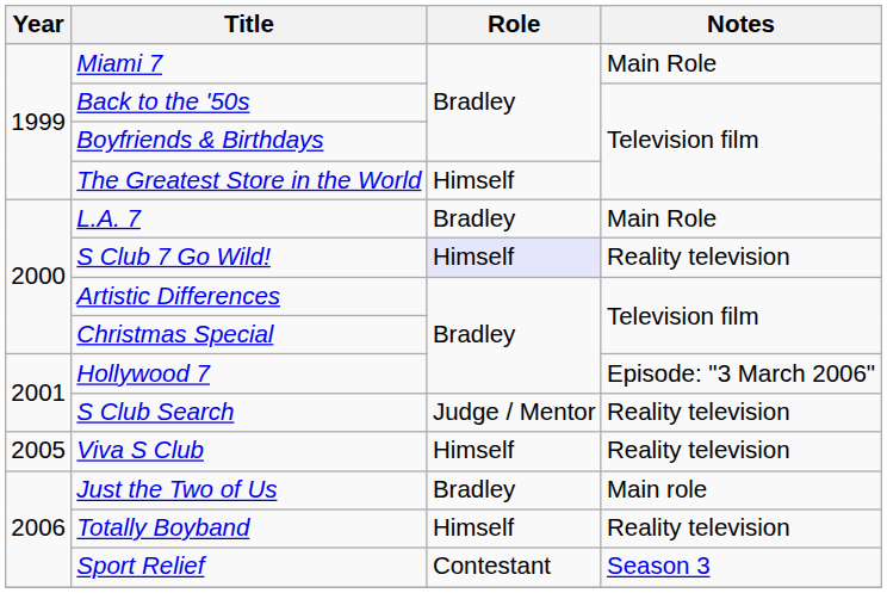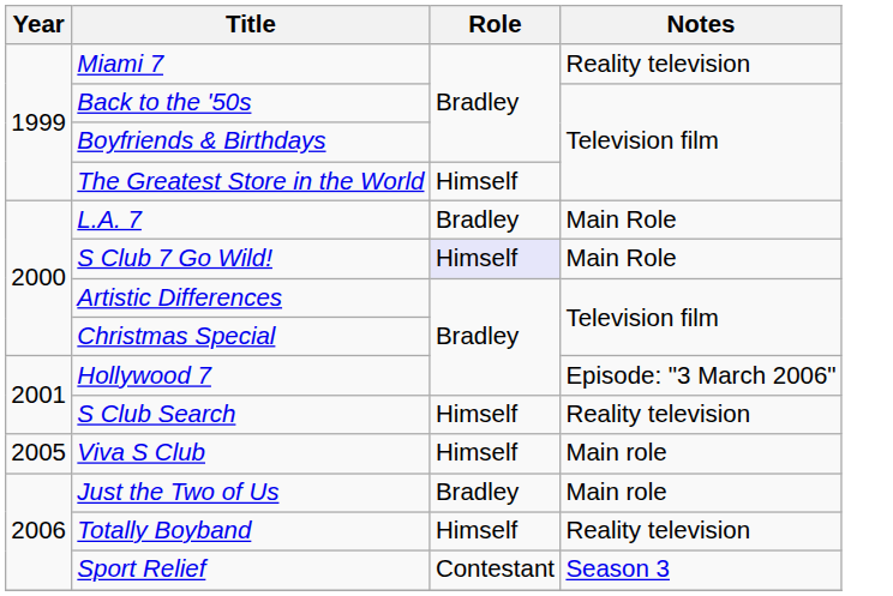 <table class="wikitable">
 <tr>
 <th>Year</th>
 <th>Title</th>
 <th>Role</th>
 <th class="unsortable">Notes</th>
 </tr>
 <tr>
 <td rowspan=4>1999</td>
 <td><em><a href='#'>Miami 7</a></em></td>
 <td rowspan=3>Bradley</td>
-<td>Main Role</td>
+<td>Reality television</td>
 </tr>
 <tr>
 <td><em><a href='#'>Back to the '50s</a></em></td>
 <td rowspan=3>Television film</td>
 </tr>
 <tr>
 <td><em><a href='#'>Boyfriends & Birthdays</a></em></td>
 </tr>
 <tr>
 <td><em><a href='#'>The Greatest Store in the World</a></em></td>
 <td>Himself</td>
 </tr>
 <tr>
 <td rowspan=4>2000</td>
 <td><em><a href='#'>L.A. 7</a></em></td>
 <td>Bradley</td>
 <td>Main Role</td>
 </tr>
 <tr>
 <td><em><a href='#'>S Club 7 Go Wild!</a></em></td>
 <td style="background: lavender;">Himself</td>
-<td>Reality television</td>
+<td>Main Role</td>
 </tr>
 <tr>
 <td><em><a href='#'>Artistic Differences</a></em></td>
 <td rowspan=3>Bradley</td>
 <td rowspan=2>Television film</td>
 </tr>
 <tr>
 <td><em><a href='#'>Christmas Special</a></em></td>
 </tr>
 <tr>
 <td rowspan=2>2001</td>
 <td><em><a href='#'>Hollywood 7</a></em></td>
 <td>Episode: "3 March 2006"</td>
 </tr>
 <tr>
 <td><em><a href='#'>S Club Search</a></em></td>
-<td>Judge / Mentor</td>
+<td>Himself</td>
 <td>Reality television</td>
 </tr>
 <tr>
 <td>2005</td>
 <td><em><a href='#'>Viva S Club</a></em></td>
 <td>Himself</td>
-<td>Reality television</td>
+<td>Main role</td>
 </tr>
 <tr>
 <td rowspan=3>2006</td>
 <td><em><a href='#'>Just the Two of Us</a></em></td>
 <td>Bradley</td>
 <td>Main role</td>
 </tr>
 <tr>
 <td><em><a href='#'>Totally Boyband</a></em></td>
 <td>Himself</td>
 <td>Reality television</td>
 </tr>
 <tr>
 <td><em><a href='#'>Sport Relief</a></em></td>
 <td>Contestant</td>
 <td><a href='#'>Season 3</a></td>
 </tr>
 <tr>
 </tr>
 </table>
